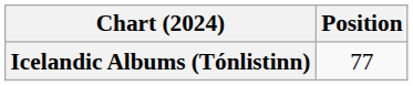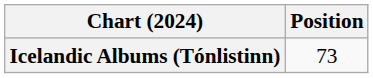 <table class="wikitable plainrowheaders" style="text-align:center">
 <tr>
 <th scope="col">Chart (2024)</th>
 <th scope="col">Position</th>
 </tr>
 <tr>
 <th scope="row">Icelandic Albums (Tónlistinn)</th>
-<td>77</td>
+<td>73</td>
 </tr>
 </table>
